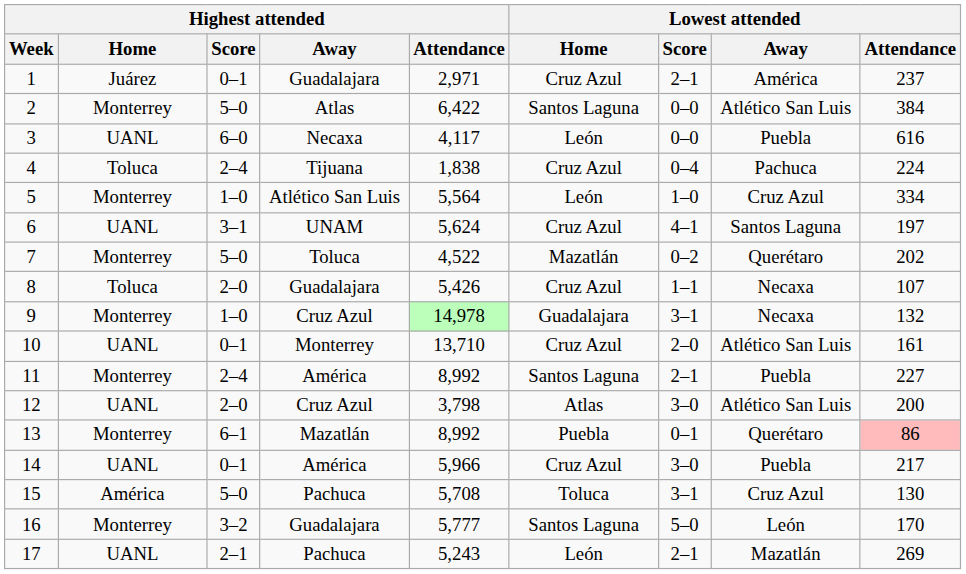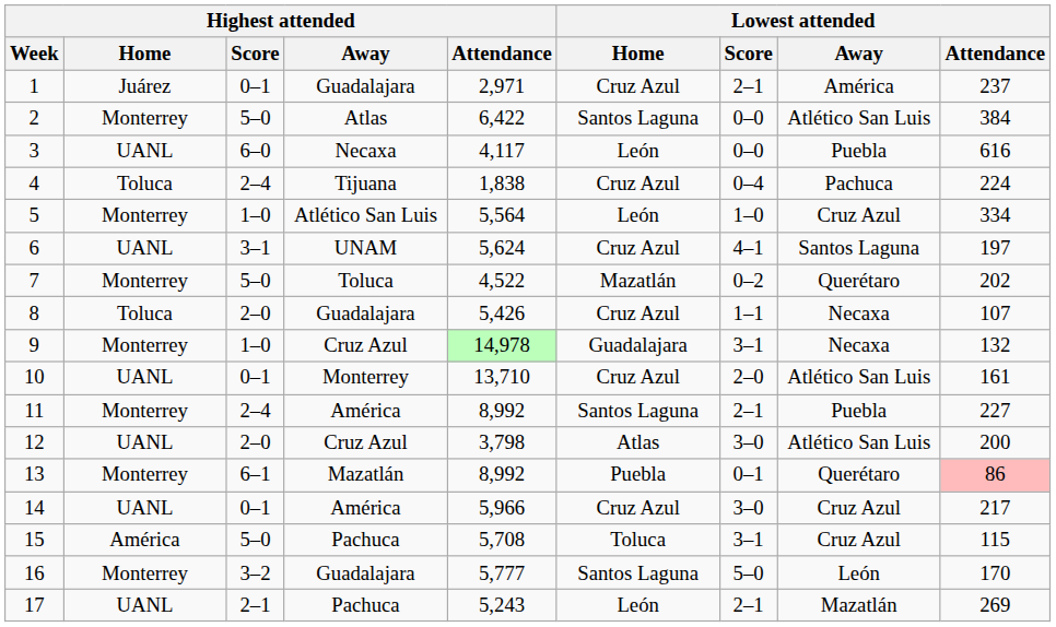 <table class="wikitable" style="text-align:center">
 <tr>
 <th colspan=5>Highest attended</th>
 <th colspan=4>Lowest attended</th>
 </tr>
 <tr>
 <th>Week</th>
 <th class="unsortable" width=120>Home</th>
 <th>Score</th>
 <th class="unsortable" width=120>Away</th>
 <th>Attendance</th>
 <th class="unsortable" width=120>Home</th>
 <th>Score</th>
 <th class="unsortable" width=120>Away</th>
 <th>Attendance</th>
 </tr>
 <tr>
 <td>1</td>
 <td>Juárez</td>
 <td>0–1</td>
 <td>Guadalajara</td>
 <td>2,971</td>
 <td>Cruz Azul</td>
 <td>2–1</td>
 <td>América</td>
 <td>237</td>
 </tr>
 <tr>
 <td>2</td>
 <td>Monterrey</td>
 <td>5–0</td>
 <td>Atlas</td>
 <td>6,422</td>
 <td>Santos Laguna</td>
 <td>0–0</td>
 <td>Atlético San Luis</td>
 <td>384</td>
 </tr>
 <tr>
 <td>3</td>
 <td>UANL</td>
 <td>6–0</td>
 <td>Necaxa</td>
 <td>4,117</td>
 <td>León</td>
 <td>0–0</td>
 <td>Puebla</td>
 <td>616</td>
 </tr>
 <tr>
 <td>4</td>
 <td>Toluca</td>
 <td>2–4</td>
 <td>Tijuana</td>
 <td>1,838</td>
 <td>Cruz Azul</td>
 <td>0–4</td>
 <td>Pachuca</td>
 <td>224</td>
 </tr>
 <tr>
 <td>5</td>
 <td>Monterrey</td>
 <td>1–0</td>
 <td>Atlético San Luis</td>
 <td>5,564</td>
 <td>León</td>
 <td>1–0</td>
 <td>Cruz Azul</td>
 <td>334</td>
 </tr>
 <tr>
 <td>6</td>
 <td>UANL</td>
 <td>3–1</td>
 <td>UNAM</td>
 <td>5,624</td>
 <td>Cruz Azul</td>
 <td>4–1</td>
 <td>Santos Laguna</td>
 <td>197</td>
 </tr>
 <tr>
 <td>7</td>
 <td>Monterrey</td>
 <td>5–0</td>
 <td>Toluca</td>
 <td>4,522</td>
 <td>Mazatlán</td>
 <td>0–2</td>
 <td>Querétaro</td>
 <td>202</td>
 </tr>
 <tr>
 <td>8</td>
 <td>Toluca</td>
 <td>2–0</td>
 <td>Guadalajara</td>
 <td>5,426</td>
 <td>Cruz Azul</td>
 <td>1–1</td>
 <td>Necaxa</td>
 <td>107</td>
 </tr>
 <tr>
 <td>9</td>
 <td>Monterrey</td>
 <td>1–0</td>
 <td>Cruz Azul</td>
 <td bgcolor=BBFFBB>14,978</td>
 <td>Guadalajara</td>
 <td>3–1</td>
 <td>Necaxa</td>
 <td>132</td>
 </tr>
 <tr>
 <td>10</td>
 <td>UANL</td>
 <td>0–1</td>
 <td>Monterrey</td>
 <td>13,710</td>
 <td>Cruz Azul</td>
 <td>2–0</td>
 <td>Atlético San Luis</td>
 <td>161</td>
 </tr>
 <tr>
 <td>11</td>
 <td>Monterrey</td>
 <td>2–4</td>
 <td>América</td>
 <td>8,992</td>
 <td>Santos Laguna</td>
 <td>2–1</td>
 <td>Puebla</td>
 <td>227</td>
 </tr>
 <tr>
 <td>12</td>
 <td>UANL</td>
 <td>2–0</td>
 <td>Cruz Azul</td>
 <td>3,798</td>
 <td>Atlas</td>
 <td>3–0</td>
 <td>Atlético San Luis</td>
 <td>200</td>
 </tr>
 <tr>
 <td>13</td>
 <td>Monterrey</td>
 <td>6–1</td>
 <td>Mazatlán</td>
 <td>8,992</td>
 <td>Puebla</td>
 <td>0–1</td>
 <td>Querétaro</td>
 <td bgcolor=FFBBBB>86</td>
 </tr>
 <tr>
 <td>14</td>
 <td>UANL</td>
 <td>0–1</td>
 <td>América</td>
 <td>5,966</td>
 <td>Cruz Azul</td>
 <td>3–0</td>
-<td>Puebla</td>
+<td>Cruz Azul</td>
 <td>217</td>
 </tr>
 <tr>
 <td>15</td>
 <td>América</td>
 <td>5–0</td>
 <td>Pachuca</td>
 <td>5,708</td>
 <td>Toluca</td>
 <td>3–1</td>
 <td>Cruz Azul</td>
-<td>130</td>
+<td>115</td>
 </tr>
 <tr>
 <td>16</td>
 <td>Monterrey</td>
 <td>3–2</td>
 <td>Guadalajara</td>
 <td>5,777</td>
 <td>Santos Laguna</td>
 <td>5–0</td>
 <td>León</td>
 <td>170</td>
 </tr>
 <tr>
 <td>17</td>
 <td>UANL</td>
 <td>2–1</td>
 <td>Pachuca</td>
 <td>5,243</td>
 <td>León</td>
 <td>2–1</td>
 <td>Mazatlán</td>
 <td>269</td>
 </tr>
 </table>
